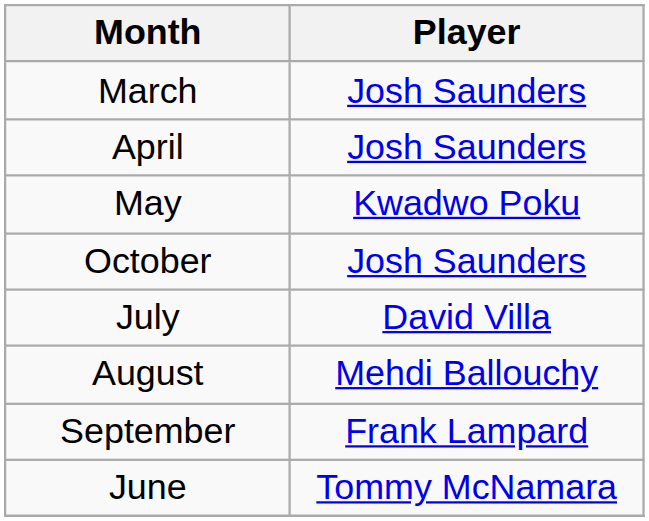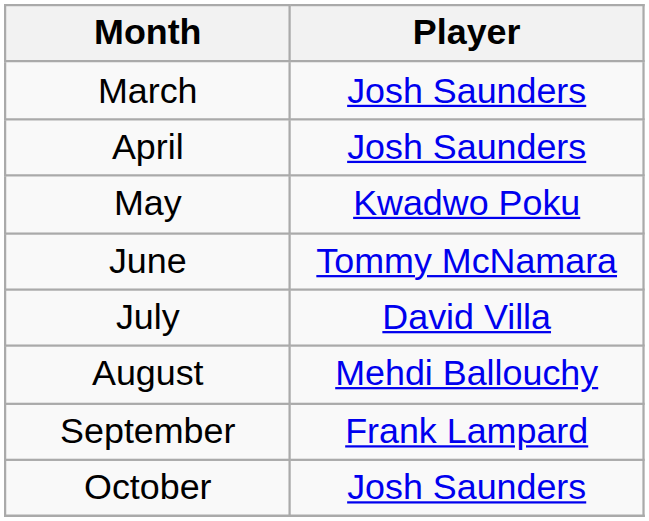 <table class="wikitable">
 <tr>
 <th style="width:120px;">Month</th>
 <th style="width:150px;">Player</th>
 </tr>
 <tr>
 <td style="text-align:center;">March</td>
 <td style="text-align:center;"> <a href='#'>Josh Saunders</a></td>
 </tr>
 <tr>
 <td style="text-align:center;">April</td>
 <td style="text-align:center;"> <a href='#'>Josh Saunders</a></td>
 </tr>
 <tr>
 <td style="text-align:center;">May</td>
 <td style="text-align:center;"> <a href='#'>Kwadwo Poku</a></td>
 </tr>
 <tr>
-<td style="text-align:center;">October</td>
-<td style="text-align:center;"> <a href='#'>Josh Saunders</a></td>
+<td style="text-align:center;">June</td>
+<td style="text-align:center;"> <a href='#'>Tommy McNamara</a></td>
 </tr>
 <tr>
 <td style="text-align:center;">July</td>
 <td style="text-align:center;"> <a href='#'>David Villa</a></td>
 </tr>
 <tr>
 <td style="text-align:center;">August</td>
 <td style="text-align:center;"> <a href='#'>Mehdi Ballouchy</a></td>
 </tr>
 <tr>
 <td style="text-align:center;">September</td>
 <td style="text-align:center;"> <a href='#'>Frank Lampard</a></td>
 </tr>
 <tr>
-<td style="text-align:center;">June</td>
-<td style="text-align:center;"> <a href='#'>Tommy McNamara</a></td>
+<td style="text-align:center;">October</td>
+<td style="text-align:center;"> <a href='#'>Josh Saunders</a></td>
 </tr>
 <tr>
 </tr>
 </table>
